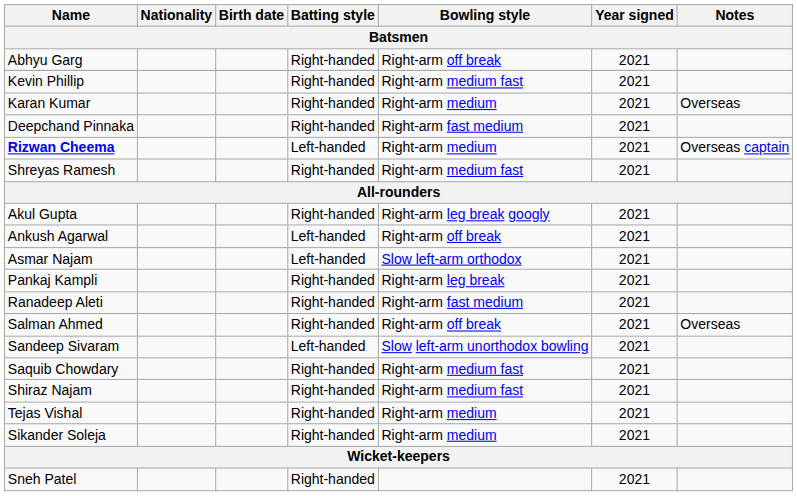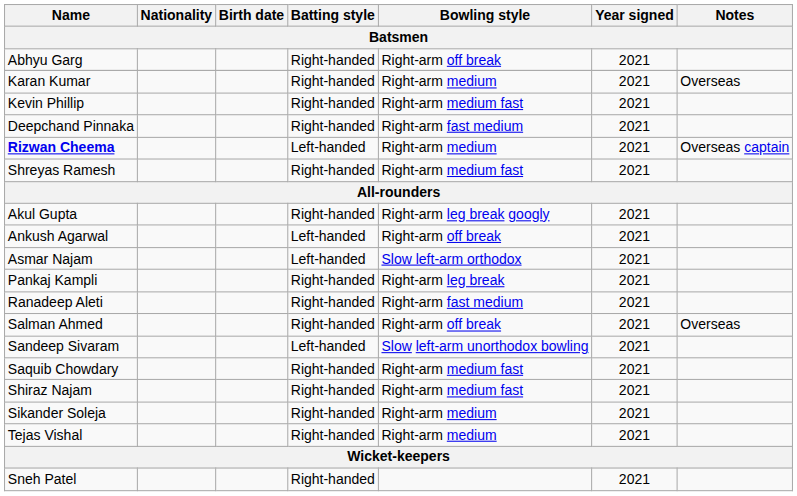 <table class="wikitable" style="font-size:85%;">
 <tr>
 <th>Name</th>
 <th>Nationality</th>
 <th>Birth date</th>
 <th>Batting style</th>
 <th>Bowling style</th>
 <th>Year signed</th>
 <th>Notes</th>
 </tr>
 <tr>
 <th colspan="7" style="text-align:center;">Batsmen</th>
 </tr>
 <tr>
 <td>Abhyu Garg</td>
 <td></td>
 <td></td>
 <td>Right-handed</td>
 <td>Right-arm <a href='#'>off break</a></td>
 <td style="text-align:center;">2021</td>
 <td></td>
 </tr>
 <tr>
 </tr>
 <tr>
+<td>Karan Kumar</td>
+<td></td>
+<td></td>
+<td>Right-handed</td>
+<td>Right-arm <a href='#'>medium</a></td>
+<td style="text-align:center;">2021</td>
+<td>Overseas</td>
+</tr>
+<tr>
 <td>Kevin Phillip</td>
 <td></td>
 <td></td>
 <td>Right-handed</td>
 <td>Right-arm <a href='#'>medium fast</a></td>
 <td style="text-align:center;">2021</td>
 <td></td>
-</tr>
-<tr>
-<td>Karan Kumar</td>
-<td></td>
-<td></td>
-<td>Right-handed</td>
-<td>Right-arm <a href='#'>medium</a></td>
-<td style="text-align:center;">2021</td>
-<td>Overseas</td>
 </tr>
 <tr>
 <td>Deepchand Pinnaka</td>
 <td></td>
 <td></td>
 <td>Right-handed</td>
 <td>Right-arm <a href='#'>fast medium</a></td>
 <td style="text-align:center;">2021</td>
 <td></td>
 </tr>
 <tr>
 <td><strong><a href='#'>Rizwan Cheema</a></strong></td>
 <td></td>
 <td></td>
 <td>Left-handed</td>
 <td>Right-arm <a href='#'>medium</a></td>
 <td style="text-align:center;">2021</td>
 <td>Overseas <a href='#'>captain</a></td>
 </tr>
 <tr>
 <td>Shreyas Ramesh</td>
 <td></td>
 <td></td>
 <td>Right-handed</td>
 <td>Right-arm <a href='#'>medium fast</a></td>
 <td style="text-align:center;">2021</td>
 <td></td>
 </tr>
 <tr>
 <th colspan="7" style="text-align:center;">All-rounders</th>
 </tr>
 <tr>
 <td>Akul Gupta</td>
 <td></td>
 <td></td>
 <td>Right-handed</td>
 <td>Right-arm <a href='#'>leg break</a> <a href='#'>googly</a></td>
 <td style="text-align:center;">2021</td>
 <td></td>
 </tr>
 <tr>
 <td>Ankush Agarwal</td>
 <td></td>
 <td></td>
 <td>Left-handed</td>
 <td>Right-arm <a href='#'>off break</a></td>
 <td style="text-align:center;">2021</td>
 <td></td>
 </tr>
 <tr>
 <td>Asmar Najam</td>
 <td></td>
 <td></td>
 <td>Left-handed</td>
 <td><a href='#'>Slow left-arm orthodox</a></td>
 <td style="text-align:center;">2021</td>
 <td></td>
 </tr>
 <tr>
 <td>Pankaj Kampli</td>
 <td></td>
 <td></td>
 <td>Right-handed</td>
 <td>Right-arm <a href='#'>leg break</a></td>
 <td style="text-align:center;">2021</td>
 <td></td>
 </tr>
 <tr>
 <td>Ranadeep Aleti</td>
 <td></td>
 <td></td>
 <td>Right-handed</td>
 <td>Right-arm <a href='#'>fast medium</a></td>
 <td style="text-align:center;">2021</td>
 <td></td>
 </tr>
 <tr>
 <td>Salman Ahmed</td>
 <td></td>
 <td></td>
 <td>Right-handed</td>
 <td>Right-arm <a href='#'>off break</a></td>
 <td style="text-align:center;">2021</td>
 <td>Overseas</td>
 </tr>
 <tr>
 <td>Sandeep Sivaram</td>
 <td></td>
 <td></td>
 <td>Left-handed</td>
 <td><a href='#'>Slow</a> <a href='#'>left-arm unorthodox bowling</a></td>
 <td style="text-align:center;">2021</td>
 <td></td>
 </tr>
 <tr>
 <td>Saquib Chowdary</td>
 <td></td>
 <td></td>
 <td>Right-handed</td>
 <td>Right-arm <a href='#'>medium fast</a></td>
 <td style="text-align:center;">2021</td>
 <td></td>
 </tr>
 <tr>
 <td>Shiraz Najam</td>
 <td></td>
 <td></td>
 <td>Right-handed</td>
 <td>Right-arm <a href='#'>medium fast</a></td>
 <td style="text-align:center;">2021</td>
 <td></td>
 </tr>
 <tr>
-<td>Tejas Vishal</td>
+<td>Sikander Soleja</td>
 <td></td>
 <td></td>
 <td>Right-handed</td>
 <td>Right-arm <a href='#'>medium</a></td>
 <td style="text-align:center;">2021</td>
 <td></td>
 </tr>
 <tr>
-<td>Sikander Soleja</td>
+<td>Tejas Vishal</td>
 <td></td>
 <td></td>
 <td>Right-handed</td>
 <td>Right-arm <a href='#'>medium</a></td>
 <td style="text-align:center;">2021</td>
 <td></td>
 </tr>
 <tr>
 <th colspan="7" style="text-align:center;">Wicket-keepers</th>
 </tr>
 <tr>
 <td>Sneh Patel</td>
 <td></td>
 <td></td>
 <td>Right-handed</td>
 <td></td>
 <td style="text-align:center;">2021</td>
 <td></td>
 </tr>
 </table>
